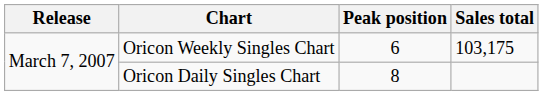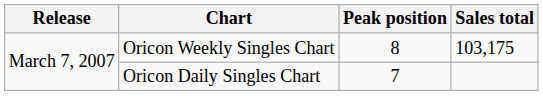 <table class="wikitable">
 <tr>
 <th>Release</th>
 <th>Chart</th>
 <th>Peak position</th>
 <th>Sales total</th>
 </tr>
 <tr>
 <td rowspan="2">March 7, 2007</td>
 <td>Oricon Weekly Singles Chart</td>
-<td align="center">6</td>
+<td align="center">8</td>
 <td>103,175</td>
 </tr>
 <tr>
 <td>Oricon Daily Singles Chart</td>
-<td align="center">8</td>
+<td align="center">7</td>
 <td></td>
 </tr>
 </table>
